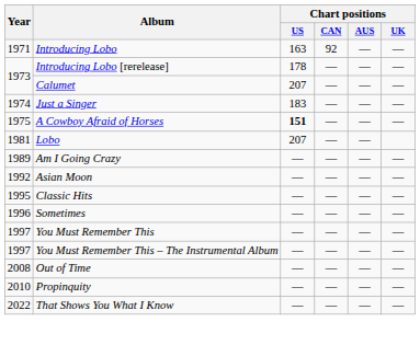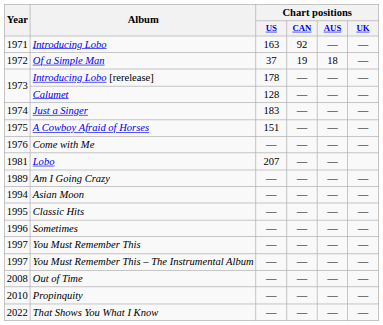 <table class="wikitable" style="text-align:center;">
 <tr>
 <th rowspan="2">Year</th>
 <th rowspan="2">Album</th>
 <th colspan="4">Chart positions</th>
 </tr>
 <tr style="font-size:smaller;">
 <th style="width:40px;"><a href='#'>US</a></th>
 <th style="width:40px;"><a href='#'>CAN</a></th>
 <th style="width:40px;"><a href='#'>AUS</a></th>
 <th style="width:40px;"><a href='#'>UK</a></th>
 </tr>
 <tr>
 <td rowspan="1">1971</td>
 <td style="text-align:left;"><em><a href='#'>Introducing Lobo</a></em></td>
 <td>163</td>
 <td>92</td>
 <td>—</td>
 <td>—</td>
 </tr>
 <tr>
+<td>1972</td>
+<td style="text-align:left;"><em><a href='#'>Of a Simple Man</a></em></td>
+<td>37</td>
+<td>19</td>
+<td>18</td>
+<td>—</td>
+</tr>
+<tr>
 <td rowspan="2">1973</td>
 <td style="text-align:left;"><em><a href='#'>Introducing Lobo</a></em> [rerelease]</td>
 <td>178</td>
 <td>—</td>
 <td>—</td>
 <td>—</td>
 </tr>
 <tr>
 <td style="text-align:left;"><em><a href='#'>Calumet</a></em></td>
-<td>207</td>
+<td>128</td>
 <td>—</td>
 <td>—</td>
 <td>—</td>
 </tr>
 <tr>
 <td rowspan="1">1974</td>
 <td style="text-align:left;"><em><a href='#'>Just a Singer</a></em></td>
 <td>183</td>
 <td>—</td>
 <td>—</td>
 <td>—</td>
 </tr>
 <tr>
 <td rowspan="1">1975</td>
 <td style="text-align:left;"><em><a href='#'>A Cowboy Afraid of Horses</a></em></td>
-<td><strong>151</strong></td>
+<td>151</td>
+<td>—</td>
+<td>—</td>
+<td>—</td>
+</tr>
+<tr>
+<td rowspan="1">1976</td>
+<td style="text-align:left;"><em>Come with Me</em></td>
+<td>—</td>
 <td>—</td>
 <td>—</td>
 <td>—</td>
 </tr>
 <tr>
 <td rowspan="1">1981</td>
 <td style="text-align:left;"><em><a href='#'>Lobo</a></em></td>
 <td>207</td>
 <td>—</td>
 <td>—</td>
 </tr>
 <tr>
 <td rowspan="1">1989</td>
 <td style="text-align:left;"><em>Am I Going Crazy</em></td>
 <td>—</td>
 <td>—</td>
 <td>—</td>
 <td>—</td>
 </tr>
 <tr>
-<td rowspan="1">1992</td>
+<td rowspan="1">1994</td>
 <td style="text-align:left;"><em>Asian Moon</em></td>
 <td>—</td>
 <td>—</td>
 <td>—</td>
 <td>—</td>
 </tr>
 <tr>
 <td rowspan="1">1995</td>
 <td style="text-align:left;"><em>Classic Hits</em></td>
 <td>—</td>
 <td>—</td>
 <td>—</td>
 <td>—</td>
 </tr>
 <tr>
 <td rowspan="1">1996</td>
 <td style="text-align:left;"><em>Sometimes</em></td>
 <td>—</td>
 <td>—</td>
 <td>—</td>
 <td>—</td>
 </tr>
 <tr>
 <td rowspan="1">1997</td>
 <td style="text-align:left;"><em>You Must Remember This</em></td>
 <td>—</td>
 <td>—</td>
 <td>—</td>
 <td>—</td>
 </tr>
 <tr>
 <td rowspan="1">1997</td>
 <td style="text-align:left;"><em>You Must Remember This – The Instrumental Album</em></td>
 <td>—</td>
 <td>—</td>
 <td>—</td>
 <td>—</td>
 </tr>
 <tr>
 <td rowspan="1">2008</td>
 <td style="text-align:left;"><em>Out of Time</em></td>
 <td>—</td>
 <td>—</td>
 <td>—</td>
 <td>—</td>
 </tr>
 <tr>
 <td rowspan="1">2010</td>
 <td style="text-align:left;"><em>Propinquity</em></td>
 <td>—</td>
 <td>—</td>
 <td>—</td>
 <td>—</td>
 </tr>
 <tr>
 <td>2022</td>
 <td style="text-align:left;"><em>That Shows You What I Know</em></td>
 <td>—</td>
 <td>—</td>
 <td>—</td>
 <td>—</td>
 </tr>
 </table>
